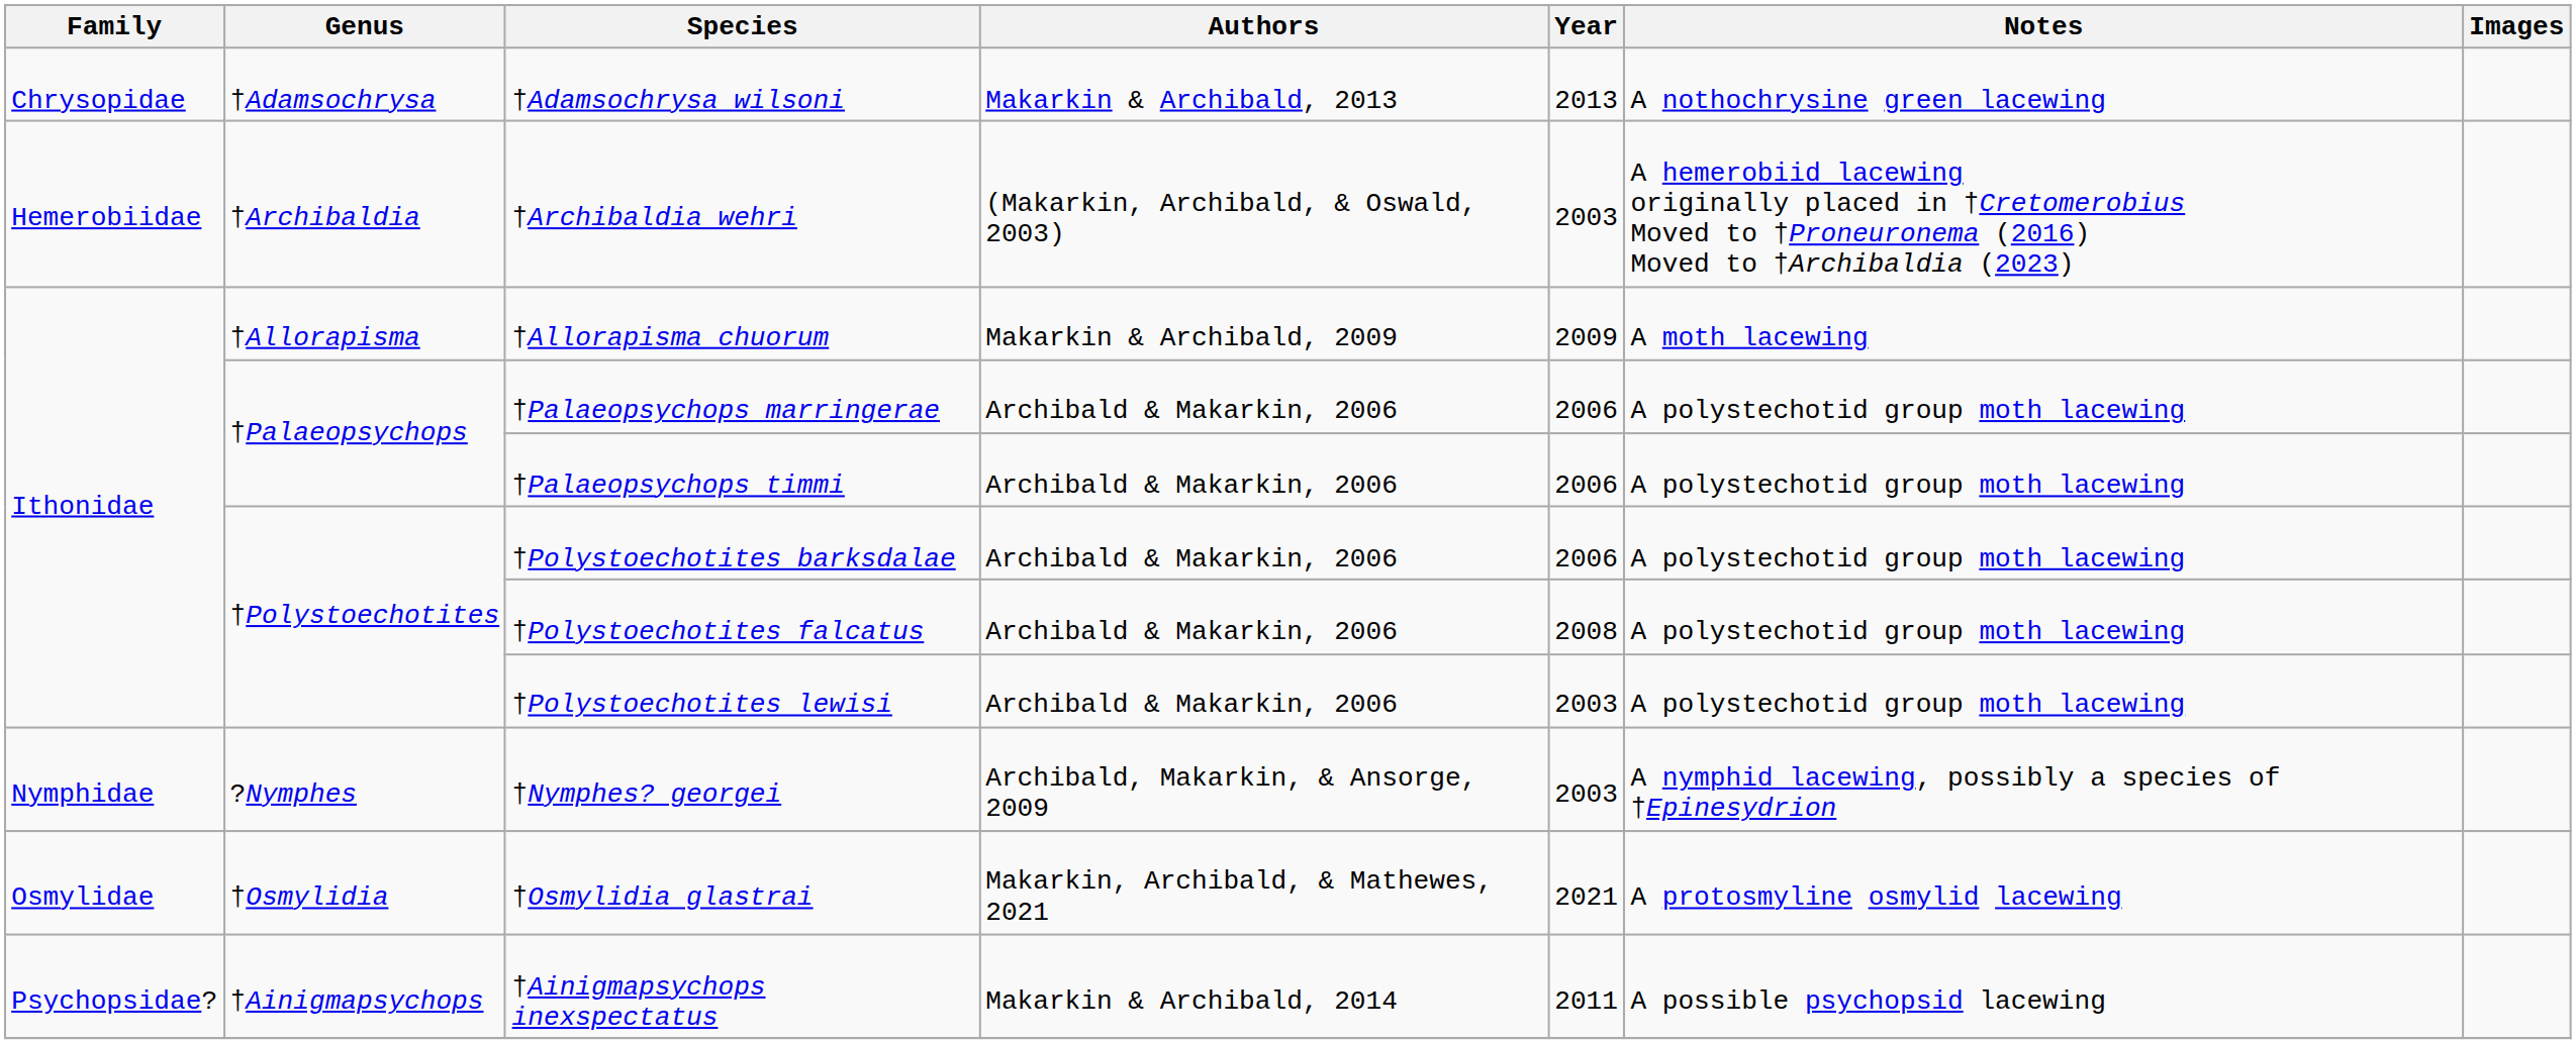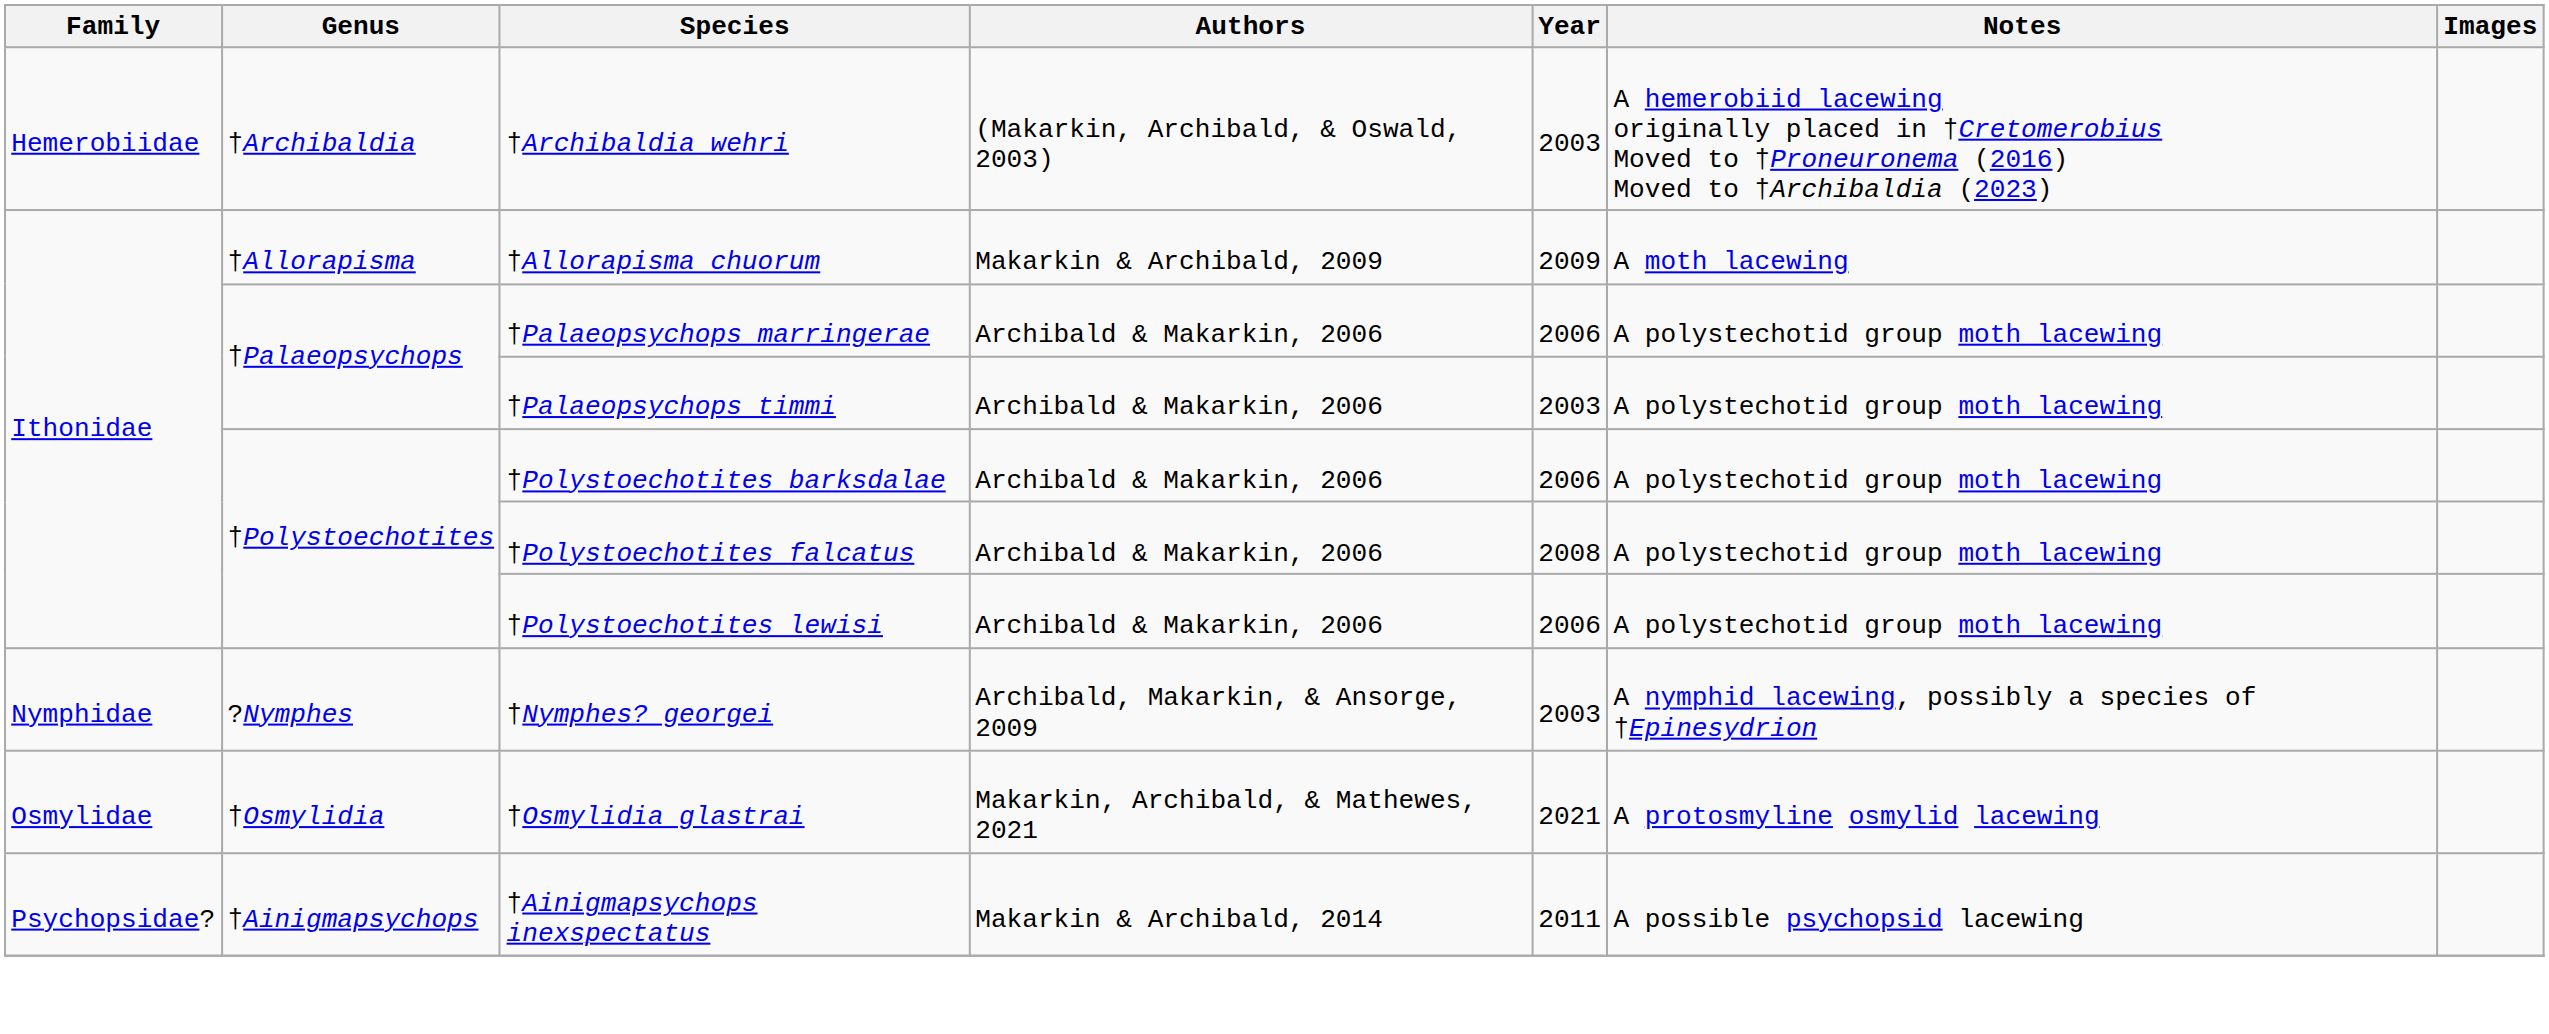 <table class="wikitable sortable"  style="margin:auto; width:100%;">
 <tr>
 <th>Family</th>
 <th>Genus</th>
 <th>Species</th>
 <th>Authors</th>
 <th>Year</th>
 <th>Notes</th>
 <th>Images</th>
-</tr>
-<tr>
-<td><br><a href='#'>Chrysopidae</a></td>
-<td><br>†<em><a href='#'>Adamsochrysa</a></em></td>
-<td><br>†<em><a href='#'>Adamsochrysa wilsoni</a></em></td>
-<td><br><a href='#'>Makarkin</a> & <a href='#'>Archibald</a>, 2013</td>
-<td><br>2013</td>
-<td><br>A <a href='#'>nothochrysine</a> <a href='#'>green lacewing</a></td>
-<td><br></td>
 </tr>
 <tr>
 <td><br><a href='#'>Hemerobiidae</a></td>
 <td><br>†<em><a href='#'>Archibaldia</a></em></td>
 <td><br>†<em><a href='#'>Archibaldia wehri</a></em></td>
 <td><br>(Makarkin, Archibald, & Oswald, 2003)</td>
 <td><br>2003</td>
 <td><br>A <a href='#'>hemerobiid lacewing</a><br> originally placed in †<em><a href='#'>Cretomerobius</a></em><br> Moved to †<em><a href='#'>Proneuronema</a></em> (<a href='#'>2016</a>)<br> Moved to †<em>Archibaldia</em> (<a href='#'>2023</a>)</td>
 <td></td>
 </tr>
 <tr>
 <td rowspan=6><a href='#'>Ithonidae</a></td>
 <td><br>†<em><a href='#'>Allorapisma</a></em></td>
 <td><br>†<em><a href='#'>Allorapisma chuorum</a></em></td>
 <td><br>Makarkin & Archibald, 2009</td>
 <td><br>2009</td>
 <td><br>A <a href='#'>moth lacewing</a></td>
 <td><br></td>
 </tr>
 <tr>
 <td rowspan=2>†<em><a href='#'>Palaeopsychops</a></em></td>
 <td><br>†<em><a href='#'>Palaeopsychops marringerae</a></em></td>
 <td><br>Archibald & Makarkin, 2006</td>
 <td><br>2006</td>
 <td><br>A polystechotid group <a href='#'>moth lacewing</a></td>
 <td><br></td>
 </tr>
 <tr>
 <td><br>†<em><a href='#'>Palaeopsychops timmi</a></em></td>
 <td><br>Archibald & Makarkin, 2006</td>
-<td><br>2006</td>
+<td><br>2003</td>
 <td><br>A polystechotid group <a href='#'>moth lacewing</a></td>
 <td><br></td>
 </tr>
 <tr>
 <td rowspan=3>†<em><a href='#'>Polystoechotites</a></em></td>
 <td><br>†<em><a href='#'>Polystoechotites barksdalae</a></em></td>
 <td><br>Archibald & Makarkin, 2006</td>
 <td><br>2006</td>
 <td><br>A polystechotid group <a href='#'>moth lacewing</a></td>
 <td><br></td>
 </tr>
 <tr>
 <td><br>†<em><a href='#'>Polystoechotites falcatus</a></em></td>
 <td><br>Archibald & Makarkin, 2006</td>
 <td><br>2008</td>
 <td><br>A polystechotid group <a href='#'>moth lacewing</a></td>
 <td><br></td>
 </tr>
 <tr>
 <td><br>†<em><a href='#'>Polystoechotites lewisi</a></em></td>
 <td><br>Archibald & Makarkin, 2006</td>
-<td><br>2003</td>
+<td><br>2006</td>
 <td><br>A polystechotid group <a href='#'>moth lacewing</a></td>
 <td><br></td>
 </tr>
 <tr>
 <td><br><a href='#'>Nymphidae</a></td>
 <td><br>?<em><a href='#'>Nymphes</a></em></td>
 <td><br>†<em><a href='#'>Nymphes? georgei</a></em></td>
 <td><br>Archibald, Makarkin, & Ansorge, 2009</td>
 <td><br>2003</td>
 <td><br>A <a href='#'>nymphid lacewing</a>, possibly a species of †<em><a href='#'>Epinesydrion</a></em></td>
 <td><br></td>
 </tr>
 <tr>
 <td><br><a href='#'>Osmylidae</a></td>
 <td><br>†<em><a href='#'>Osmylidia</a></em></td>
 <td><br>†<em><a href='#'>Osmylidia glastrai</a></em></td>
 <td><br>Makarkin, Archibald, & Mathewes, 2021</td>
 <td><br>2021</td>
 <td><br>A <a href='#'>protosmyline</a> <a href='#'>osmylid</a> <a href='#'>lacewing</a></td>
 <td></td>
 </tr>
 <tr>
 <td><br><a href='#'>Psychopsidae</a>?</td>
 <td><br>†<em><a href='#'>Ainigmapsychops</a></em></td>
 <td><br>†<em><a href='#'>Ainigmapsychops inexspectatus</a></em></td>
 <td><br>Makarkin & Archibald, 2014</td>
 <td><br>2011</td>
 <td><br>A possible <a href='#'>psychopsid</a> lacewing</td>
 <td><br></td>
 </tr>
 <tr>
 </tr>
 </table>
